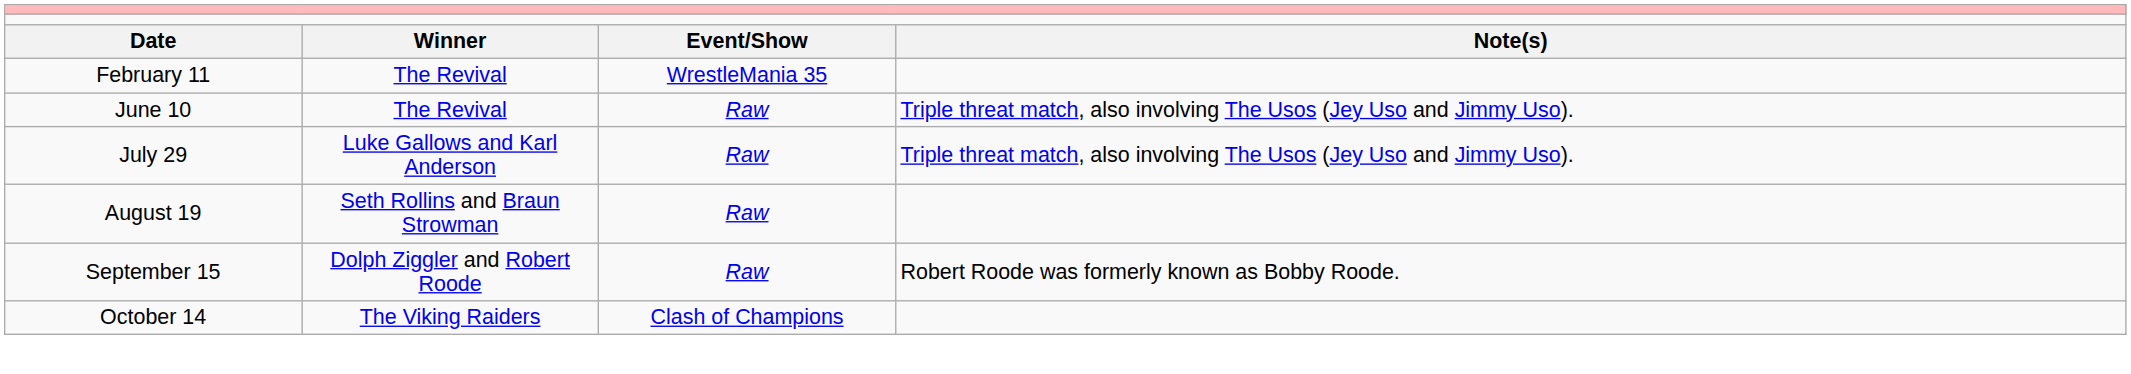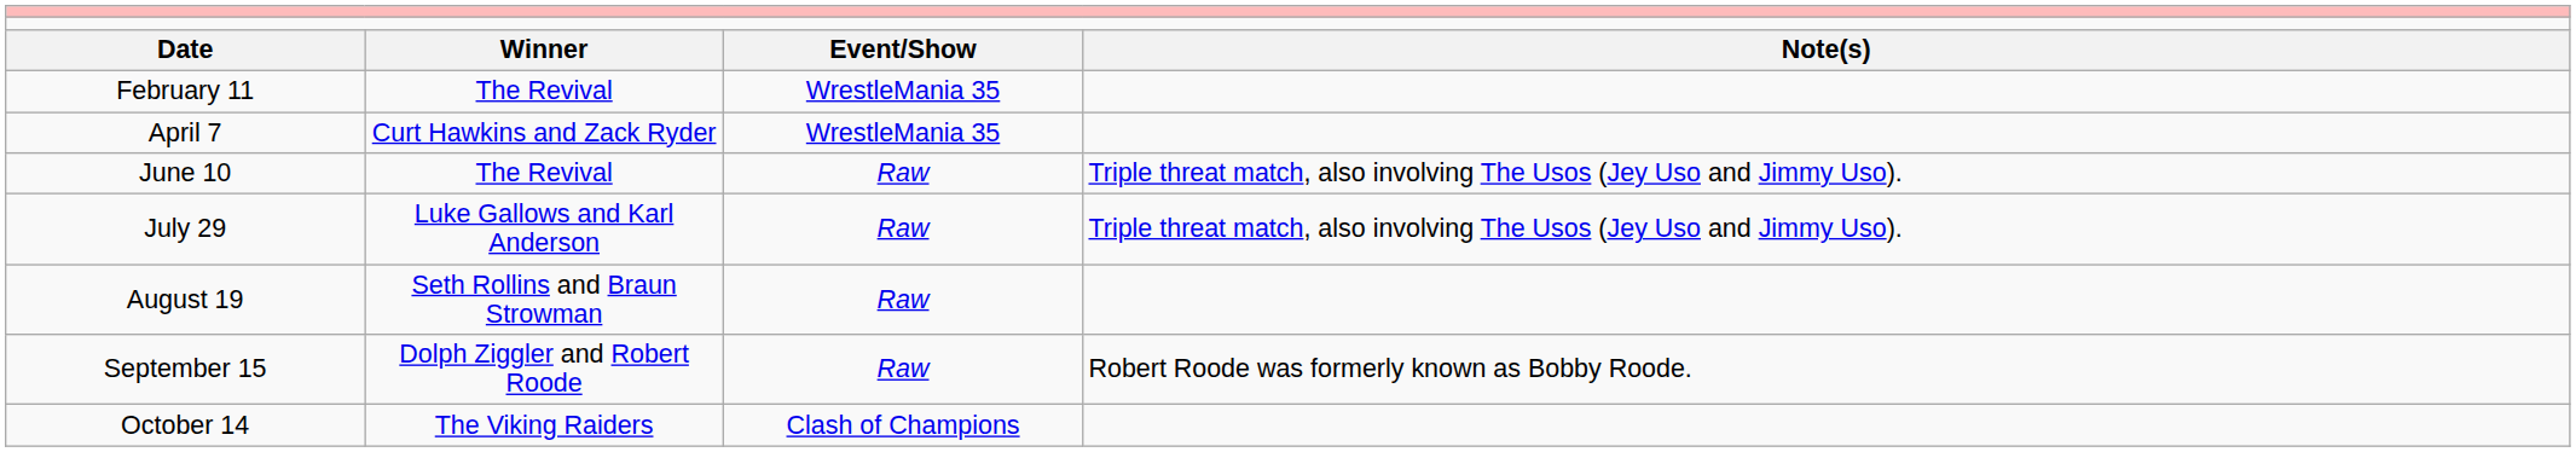 <table class="wikitable" style="text-align:center; width:100%;">
 <tr style="background:#FBB;">
 <td colspan="4"></td>
 </tr>
 <tr>
 <td colspan="4"><strong></strong></td>
 </tr>
 <tr>
 <th width=14%>Date</th>
 <th width=14%>Winner</th>
 <th width=14%>Event/Show</th>
 <th width=58%>Note(s)</th>
 </tr>
 <tr>
 <td>February 11</td>
 <td><a href='#'>The Revival</a><br></td>
+<td><a href='#'>WrestleMania 35</a><br></td>
+<td></td>
+</tr>
+<tr>
+<td>April 7</td>
+<td><a href='#'>Curt Hawkins and Zack Ryder</a></td>
 <td><a href='#'>WrestleMania 35</a><br></td>
 <td></td>
 </tr>
 <tr>
 <td>June 10</td>
 <td><a href='#'>The Revival</a><br></td>
 <td><em><a href='#'>Raw</a></em></td>
 <td align=left><a href='#'>Triple threat match</a>, also involving <a href='#'>The Usos</a> (<a href='#'>Jey Uso</a> and <a href='#'>Jimmy Uso</a>).</td>
 </tr>
 <tr>
 <td>July 29</td>
 <td><a href='#'>Luke Gallows and Karl Anderson</a></td>
 <td><em><a href='#'>Raw</a></em></td>
 <td align=left><a href='#'>Triple threat match</a>, also involving <a href='#'>The Usos</a> (<a href='#'>Jey Uso</a> and <a href='#'>Jimmy Uso</a>).</td>
 </tr>
 <tr>
 <td>August 19</td>
 <td><a href='#'>Seth Rollins</a> and <a href='#'>Braun Strowman</a></td>
 <td><em><a href='#'>Raw</a></em></td>
 <td align=left></td>
 </tr>
 <tr>
 <td>September 15</td>
 <td><a href='#'>Dolph Ziggler</a> and <a href='#'>Robert Roode</a></td>
 <td><em><a href='#'>Raw</a></em></td>
 <td align=left>Robert Roode was formerly known as Bobby Roode.</td>
 </tr>
 <tr>
 <td>October 14</td>
 <td><a href='#'>The Viking Raiders</a><br></td>
 <td><a href='#'>Clash of Champions</a></td>
 <td align=left></td>
 </tr>
 </table>
